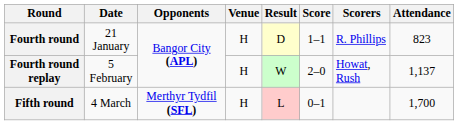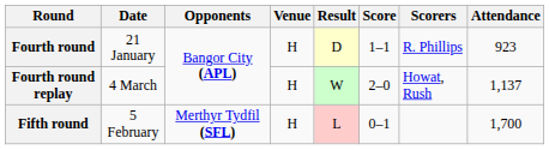 <table class="wikitable" style="text-align:center">
 <tr>
 <th>Round</th>
 <th>Date</th>
 <th>Opponents</th>
 <th>Venue</th>
 <th>Result</th>
 <th>Score</th>
 <th>Scorers</th>
 <th>Attendance</th>
 </tr>
 <tr>
 <th>Fourth round</th>
 <td>21 January</td>
 <td rowspan=2><a href='#'>Bangor City</a> <strong>(<a href='#'>APL</a>)</strong></td>
 <td>H</td>
 <td style="background-color:#FFFFCC">D</td>
 <td>1–1</td>
 <td align="left"><a href='#'>R. Phillips</a></td>
-<td>823</td>
+<td>923</td>
 </tr>
 <tr>
 <th>Fourth round replay</th>
-<td>5 February</td>
+<td>4 March</td>
 <td>H</td>
 <td style="background-color:#CCFFCC">W</td>
 <td>2–0</td>
 <td align="left"><a href='#'>Howat</a>, <a href='#'>Rush</a></td>
 <td>1,137</td>
 </tr>
 <tr>
 <th>Fifth round</th>
-<td>4 March</td>
+<td>5 February</td>
 <td><a href='#'>Merthyr Tydfil</a> <strong>(<a href='#'>SFL</a>)</strong></td>
 <td>H</td>
 <td style="background-color:#FFCCCC">L</td>
 <td>0–1</td>
 <td align="left"></td>
 <td>1,700</td>
 </tr>
 </table>
